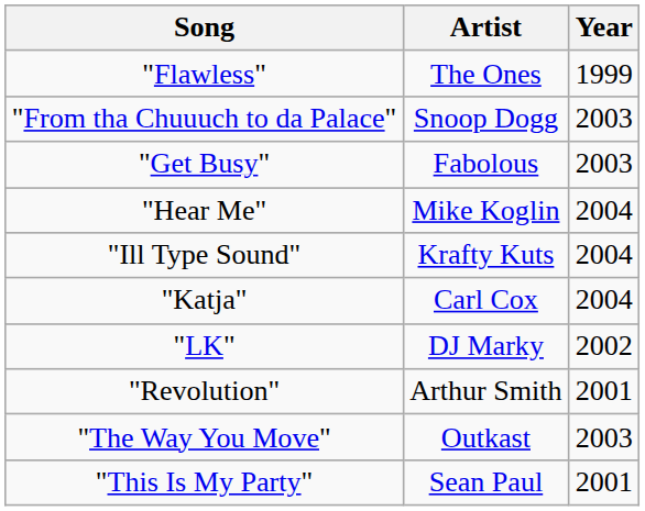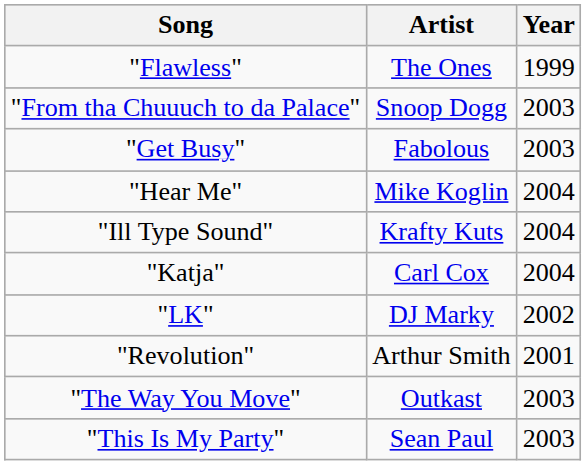 <table class="wikitable sortable" style="text-align: center">
 <tr>
 <th scope="col">Song</th>
 <th scope="col">Artist</th>
 <th scope="col">Year</th>
 </tr>
 <tr>
 <td>"<a href='#'>Flawless</a>"</td>
 <td><a href='#'>The Ones</a></td>
 <td>1999</td>
 </tr>
 <tr>
 <td>"<a href='#'>From tha Chuuuch to da Palace</a>"</td>
 <td><a href='#'>Snoop Dogg</a></td>
 <td>2003</td>
 </tr>
 <tr>
 <td>"<a href='#'>Get Busy</a>"</td>
 <td><a href='#'>Fabolous</a></td>
 <td>2003</td>
 </tr>
 <tr>
 <td>"Hear Me"</td>
 <td><a href='#'>Mike Koglin</a></td>
 <td>2004</td>
 </tr>
 <tr>
 <td>"Ill Type Sound"</td>
 <td><a href='#'>Krafty Kuts</a></td>
 <td>2004</td>
 </tr>
 <tr>
 <td>"Katja"</td>
 <td><a href='#'>Carl Cox</a></td>
 <td>2004</td>
 </tr>
 <tr>
 <td>"<a href='#'>LK</a>"</td>
 <td><a href='#'>DJ Marky</a></td>
 <td>2002</td>
 </tr>
 <tr>
 <td>"Revolution"</td>
 <td>Arthur Smith</td>
 <td>2001</td>
 </tr>
 <tr>
 <td>"<a href='#'>The Way You Move</a>"</td>
 <td><a href='#'>Outkast</a></td>
 <td>2003</td>
 </tr>
 <tr>
 <td>"<a href='#'>This Is My Party</a>"</td>
 <td><a href='#'>Sean Paul</a></td>
-<td>2001</td>
+<td>2003</td>
 </tr>
 </table>
